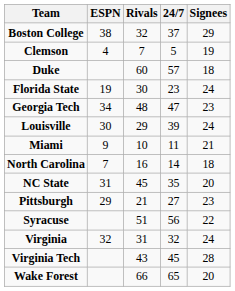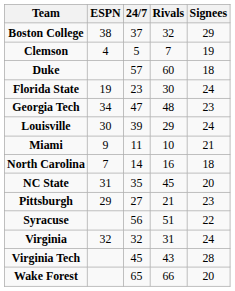 <table class="wikitable sortable" style="text-align:center">
 <tr>
 <th>Team</th>
 <th>ESPN</th>
+<th>24/7</th>
 <th>Rivals</th>
-<th>24/7</th>
 <th>Signees</th>
 </tr>
 <tr>
 <td style=><strong>Boston College</strong></td>
 <td>38</td>
+<td>37</td>
 <td>32</td>
-<td>37</td>
 <td>29</td>
 </tr>
 <tr>
 <td style=><strong>Clemson</strong></td>
 <td>4</td>
+<td>5</td>
 <td>7</td>
-<td>5</td>
 <td>19</td>
 </tr>
 <tr>
 <td style=><strong>Duke</strong></td>
 <td></td>
+<td>57</td>
 <td>60</td>
-<td>57</td>
 <td>18</td>
 </tr>
 <tr>
 <td style=><strong>Florida State</strong></td>
 <td>19</td>
+<td>23</td>
 <td>30</td>
-<td>23</td>
 <td>24</td>
 </tr>
 <tr>
 <td style=><strong>Georgia Tech</strong></td>
 <td>34</td>
+<td>47</td>
 <td>48</td>
-<td>47</td>
 <td>23</td>
 </tr>
 <tr>
 <td style=><strong>Louisville</strong></td>
 <td>30</td>
+<td>39</td>
 <td>29</td>
-<td>39</td>
 <td>24</td>
 </tr>
 <tr>
 <td style=><strong>Miami</strong></td>
 <td>9</td>
+<td>11</td>
 <td>10</td>
-<td>11</td>
 <td>21</td>
 </tr>
 <tr>
 <td style=><strong>North Carolina</strong></td>
 <td>7</td>
+<td>14</td>
 <td>16</td>
-<td>14</td>
 <td>18</td>
 </tr>
 <tr>
 <td style=><strong>NC State</strong></td>
 <td>31</td>
+<td>35</td>
 <td>45</td>
-<td>35</td>
 <td>20</td>
 </tr>
 <tr>
 <td style=><strong>Pittsburgh</strong></td>
 <td>29</td>
+<td>27</td>
 <td>21</td>
-<td>27</td>
 <td>23</td>
 </tr>
 <tr>
 <td style=><strong>Syracuse</strong></td>
 <td></td>
+<td>56</td>
 <td>51</td>
-<td>56</td>
 <td>22</td>
 </tr>
 <tr>
 <td style=><strong>Virginia</strong></td>
 <td>32</td>
+<td>32</td>
 <td>31</td>
-<td>32</td>
 <td>24</td>
 </tr>
 <tr>
 <td style=><strong>Virginia Tech</strong></td>
 <td></td>
+<td>45</td>
 <td>43</td>
-<td>45</td>
 <td>28</td>
 </tr>
 <tr>
 <td style=><strong>Wake Forest</strong></td>
 <td></td>
+<td>65</td>
 <td>66</td>
-<td>65</td>
 <td>20</td>
 </tr>
 </table>
